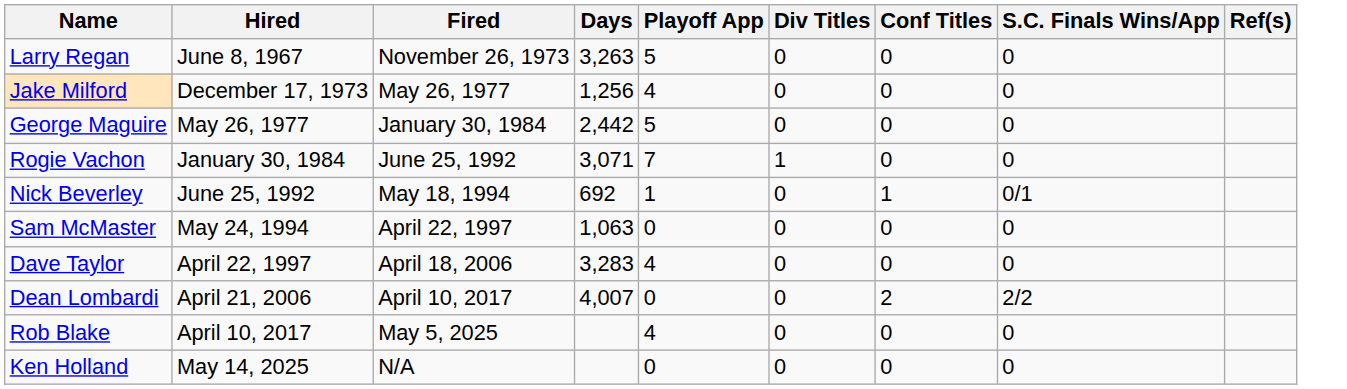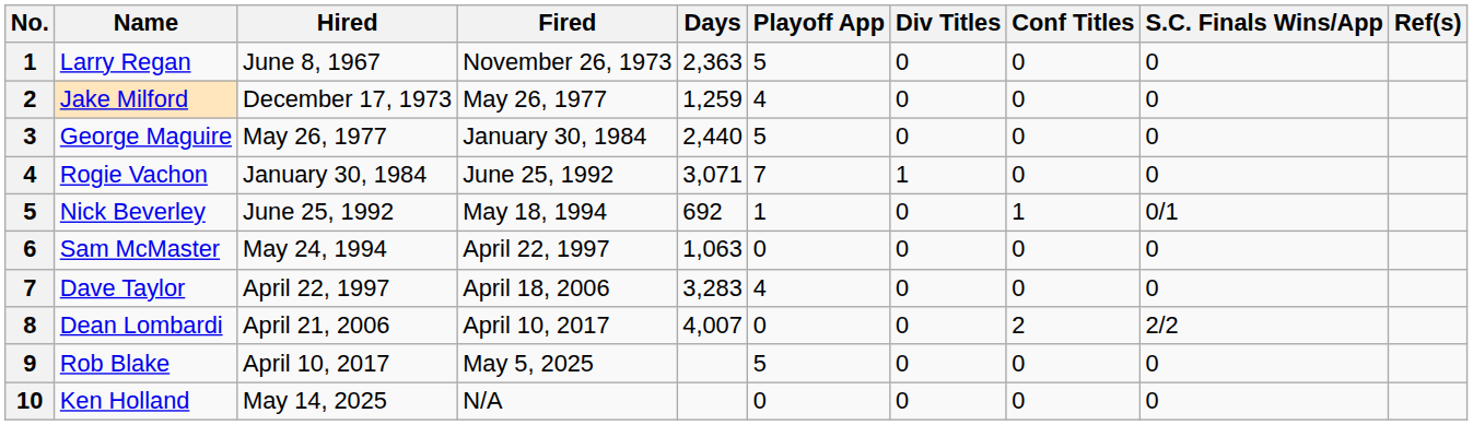 <table class="wikitable">
 <tr>
+<th scope="col">No.</th>
 <th scope="col">Name</th>
 <th scope="col">Hired</th>
 <th scope="col">Fired</th>
 <th scope="col">Days</th>
 <th scope="col">Playoff App</th>
 <th scope="col">Div Titles</th>
 <th scope="col">Conf Titles</th>
 <th scope="col">S.C. Finals Wins/App</th>
 <th scope="col">Ref(s)</th>
 </tr>
 <tr>
+<th scope="row">1</th>
 <td><a href='#'>Larry Regan</a></td>
 <td>June 8, 1967</td>
 <td>November 26, 1973</td>
-<td>3,263</td>
+<td>2,363</td>
 <td>5</td>
 <td>0</td>
 <td>0</td>
 <td>0</td>
 <td></td>
 </tr>
 <tr>
+<th scope="row">2</th>
 <td style="background: #FFE6BD;"><a href='#'>Jake Milford</a></td>
 <td>December 17, 1973</td>
 <td>May 26, 1977</td>
-<td>1,256</td>
+<td>1,259</td>
 <td>4</td>
 <td>0</td>
 <td>0</td>
 <td>0</td>
 <td></td>
 </tr>
 <tr>
+<th scope="row">3</th>
 <td><a href='#'>George Maguire</a></td>
 <td>May 26, 1977</td>
 <td>January 30, 1984</td>
-<td>2,442</td>
+<td>2,440</td>
 <td>5</td>
 <td>0</td>
 <td>0</td>
 <td>0</td>
 <td></td>
 </tr>
 <tr>
+<th scope="row">4</th>
 <td><a href='#'>Rogie Vachon</a></td>
 <td>January 30, 1984</td>
 <td>June 25, 1992</td>
 <td>3,071</td>
 <td>7</td>
 <td>1</td>
 <td>0</td>
 <td>0</td>
 <td></td>
 </tr>
 <tr>
+<th scope="row">5</th>
 <td><a href='#'>Nick Beverley</a></td>
 <td>June 25, 1992</td>
 <td>May 18, 1994</td>
 <td>692</td>
 <td>1</td>
 <td>0</td>
 <td>1</td>
 <td>0/1</td>
 <td></td>
 </tr>
 <tr>
+<th scope="row">6</th>
 <td><a href='#'>Sam McMaster</a></td>
 <td>May 24, 1994</td>
 <td>April 22, 1997</td>
 <td>1,063</td>
 <td>0</td>
 <td>0</td>
 <td>0</td>
 <td>0</td>
 <td></td>
 </tr>
 <tr>
+<th scope="row">7</th>
 <td><a href='#'>Dave Taylor</a></td>
 <td>April 22, 1997</td>
 <td>April 18, 2006</td>
 <td>3,283</td>
 <td>4</td>
 <td>0</td>
 <td>0</td>
 <td>0</td>
 <td></td>
 </tr>
 <tr>
+<th scope="row">8</th>
 <td><a href='#'>Dean Lombardi</a></td>
 <td>April 21, 2006</td>
 <td>April 10, 2017</td>
 <td>4,007</td>
 <td>0</td>
 <td>0</td>
 <td>2</td>
 <td>2/2</td>
 <td></td>
 </tr>
 <tr>
+<th scope="row">9</th>
 <td><a href='#'>Rob Blake</a></td>
 <td>April 10, 2017</td>
 <td>May 5, 2025</td>
 <td></td>
-<td>4</td>
+<td>5</td>
 <td>0</td>
 <td>0</td>
 <td>0</td>
 <td></td>
 </tr>
 <tr>
+<th scope="row">10</th>
 <td><a href='#'>Ken Holland</a></td>
 <td>May 14, 2025</td>
 <td>N/A</td>
 <td></td>
 <td>0</td>
 <td>0</td>
 <td>0</td>
 <td>0</td>
 <td></td>
 </tr>
 </table>
